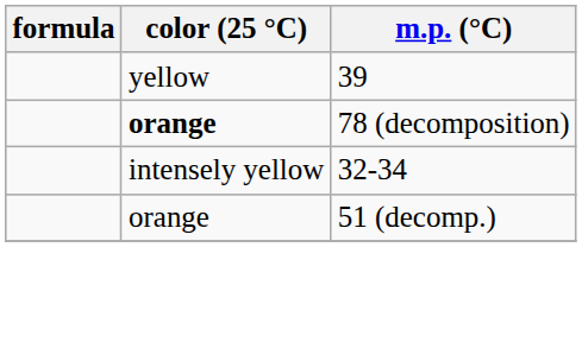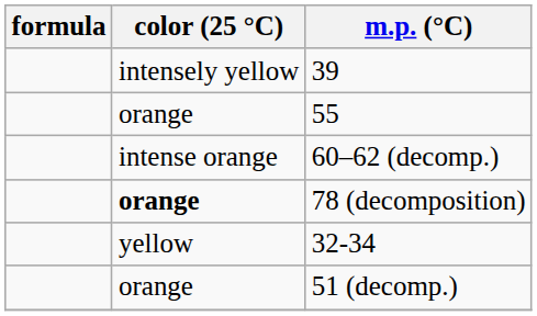 <table class="wikitable">
 <tr>
 <th>formula</th>
 <th>color (25 °C)</th>
 <th><a href='#'>m.p.</a> (°C)</th>
 </tr>
 <tr>
 <td></td>
-<td>yellow</td>
+<td>intensely yellow</td>
 <td>39</td>
+</tr>
+<tr>
+<td></td>
+<td>orange</td>
+<td>55</td>
+</tr>
+<tr>
+<td></td>
+<td>intense orange</td>
+<td>60–62 (decomp.)</td>
 </tr>
 <tr>
 <td><a href='#'></a></td>
 <td><strong>orange</strong></td>
 <td>78 (decomposition)</td>
 </tr>
 <tr>
 <td></td>
-<td>intensely yellow</td>
+<td>yellow</td>
 <td>32-34</td>
 </tr>
 <tr>
 <td></td>
 <td>orange</td>
 <td>51 (decomp.)</td>
 </tr>
 <tr>
 </tr>
 </table>
